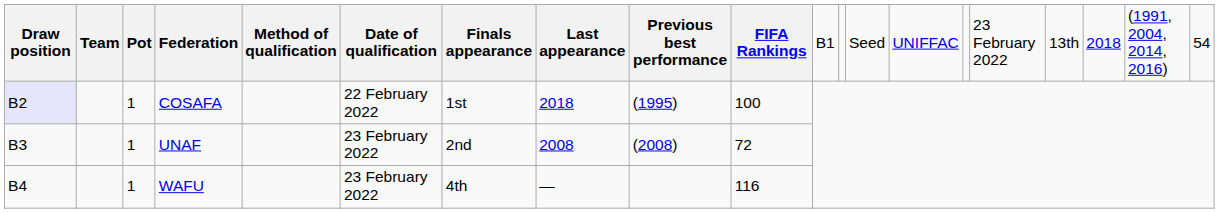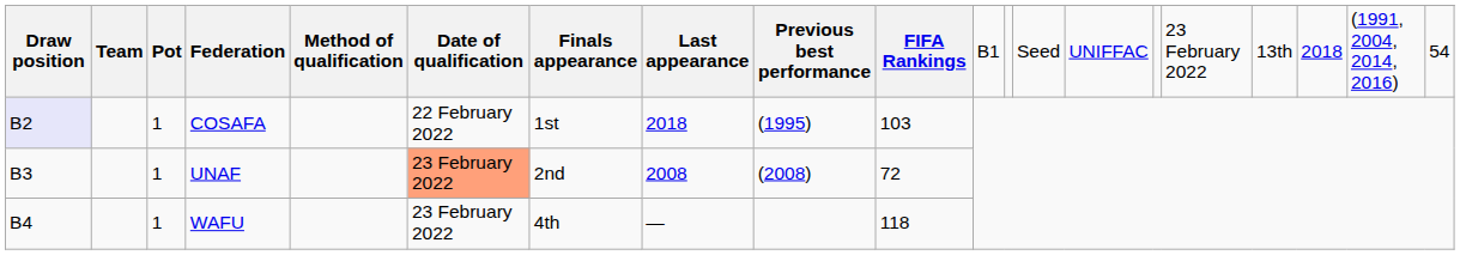 <table class="wikitable sortable">
 <tr>
 <th rowspan="2">Draw position</th>
 <th rowspan="2">Team</th>
 <th rowspan="2">Pot</th>
 <th rowspan="2">Federation</th>
 <th rowspan="2">Method of<br>qualification</th>
 <th rowspan="2">Date of<br>qualification</th>
 <th rowspan="2">Finals<br>appearance</th>
 <th rowspan="2">Last<br>appearance</th>
 <th rowspan="2">Previous best<br>performance</th>
 <th rowspan="2"><a href='#'>FIFA Rankings</a></th>
 </tr>
 <tr>
 <td>B1</td>
 <td style=white-space:nowrap></td>
 <td>Seed</td>
 <td><a href='#'>UNIFFAC</a></td>
 <td></td>
 <td>23 February 2022</td>
 <td>13th</td>
 <td><a href='#'>2018</a></td>
 <td> (<a href='#'>1991</a>, <a href='#'>2004</a>, <a href='#'>2014</a>, <a href='#'>2016</a>)</td>
 <td>54</td>
 </tr>
 <tr>
 <td style="background: lavender;">B2</td>
 <td style=white-space:nowrap></td>
 <td>1</td>
 <td><a href='#'>COSAFA</a></td>
 <td></td>
 <td>22 February 2022</td>
 <td>1st</td>
 <td><a href='#'>2018</a></td>
 <td> (<a href='#'>1995</a>)</td>
-<td>100</td>
+<td>103</td>
 </tr>
 <tr>
 <td>B3</td>
 <td style=white-space:nowrap></td>
 <td>1</td>
 <td><a href='#'>UNAF</a></td>
 <td></td>
-<td>23 February 2022</td>
+<td style="background: lightsalmon;">23 February 2022</td>
 <td>2nd</td>
 <td><a href='#'>2008</a></td>
 <td> (<a href='#'>2008</a>)</td>
 <td>72</td>
 </tr>
 <tr>
 <td>B4</td>
 <td style=white-space:nowrap></td>
 <td>1</td>
 <td><a href='#'>WAFU</a></td>
 <td></td>
 <td>23 February 2022</td>
 <td>4th</td>
 <td>—</td>
 <td></td>
-<td>116</td>
+<td>118</td>
 </tr>
 </table>
